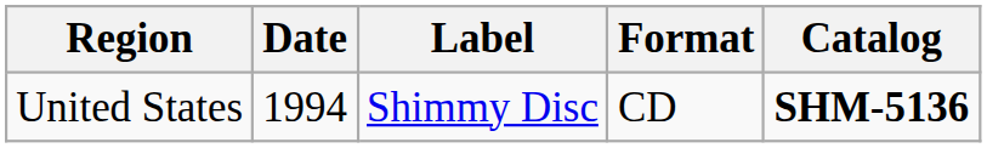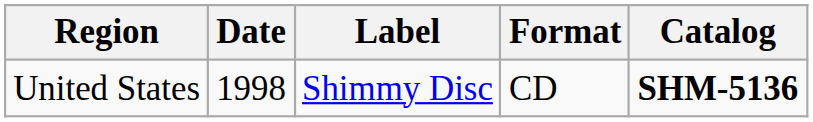 <table class="wikitable">
 <tr>
 <th>Region</th>
 <th>Date</th>
 <th>Label</th>
 <th>Format</th>
 <th>Catalog</th>
 </tr>
 <tr>
 <td>United States</td>
-<td>1994</td>
+<td>1998</td>
 <td><a href='#'>Shimmy Disc</a></td>
 <td>CD</td>
 <td><strong>SHM-5136</strong></td>
 </tr>
 </table>
